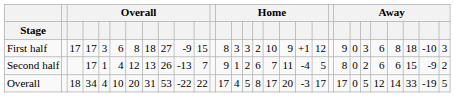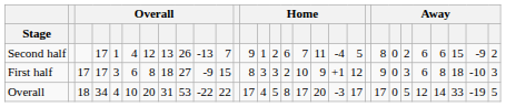 <table class="wikitable" style="text-align: right;">
 <tr>
 <th rawspan=2></th>
 <th rawspan=2></th>
 <th colspan=9>Overall</th>
 <th rawspan=1></th>
 <th colspan=8>Home</th>
 <th rawspan=1></th>
 <th colspan=8>Away</th>
 </tr>
 <tr>
 <th>Stage</th>
 <th></th>
 <th></th>
 <th></th>
 <th></th>
 <th></th>
 <th></th>
 <th></th>
 <th></th>
 <th></th>
 <th></th>
 <th></th>
 <th></th>
 <th></th>
 <th></th>
 <th></th>
 <th></th>
 <th></th>
 <th></th>
 <th></th>
 <th></th>
 <th></th>
 <th></th>
 <th></th>
 <th></th>
 <th></th>
 <th></th>
 <th></th>
 <th></th>
 </tr>
 <tr>
+<td align="left">Second half</td>
+<td></td>
+<td></td>
+<td>17</td>
+<td>1</td>
+<td>4</td>
+<td>12</td>
+<td>13</td>
+<td>26</td>
+<td>-13</td>
+<td>7</td>
+<td></td>
+<td>9</td>
+<td>1</td>
+<td>2</td>
+<td>6</td>
+<td>7</td>
+<td>11</td>
+<td>-4</td>
+<td>5</td>
+<td></td>
+<td>8</td>
+<td>0</td>
+<td>2</td>
+<td>6</td>
+<td>6</td>
+<td>15</td>
+<td>-9</td>
+<td>2</td>
+</tr>
+<tr>
 <td align="left">First half</td>
 <td></td>
 <td>17</td>
 <td>17</td>
 <td>3</td>
 <td>6</td>
 <td>8</td>
 <td>18</td>
 <td>27</td>
 <td>-9</td>
 <td>15</td>
 <td></td>
 <td>8</td>
 <td>3</td>
 <td>3</td>
 <td>2</td>
 <td>10</td>
 <td>9</td>
 <td>+1</td>
 <td>12</td>
 <td></td>
 <td>9</td>
 <td>0</td>
 <td>3</td>
 <td>6</td>
 <td>8</td>
 <td>18</td>
 <td>-10</td>
 <td>3</td>
-</tr>
-<tr>
-<td align="left">Second half</td>
-<td></td>
-<td></td>
-<td>17</td>
-<td>1</td>
-<td>4</td>
-<td>12</td>
-<td>13</td>
-<td>26</td>
-<td>-13</td>
-<td>7</td>
-<td></td>
-<td>9</td>
-<td>1</td>
-<td>2</td>
-<td>6</td>
-<td>7</td>
-<td>11</td>
-<td>-4</td>
-<td>5</td>
-<td></td>
-<td>8</td>
-<td>0</td>
-<td>2</td>
-<td>6</td>
-<td>6</td>
-<td>15</td>
-<td>-9</td>
-<td>2</td>
 </tr>
 <tr>
 <td align="left">Overall</td>
 <td></td>
 <td>18</td>
 <td>34</td>
 <td>4</td>
 <td>10</td>
 <td>20</td>
 <td>31</td>
 <td>53</td>
 <td>-22</td>
 <td>22</td>
 <td></td>
 <td>17</td>
 <td>4</td>
 <td>5</td>
 <td>8</td>
 <td>17</td>
 <td>20</td>
 <td>-3</td>
 <td>17</td>
 <td></td>
 <td>17</td>
 <td>0</td>
 <td>5</td>
 <td>12</td>
 <td>14</td>
 <td>33</td>
 <td>-19</td>
 <td>5</td>
 </tr>
 </table>
